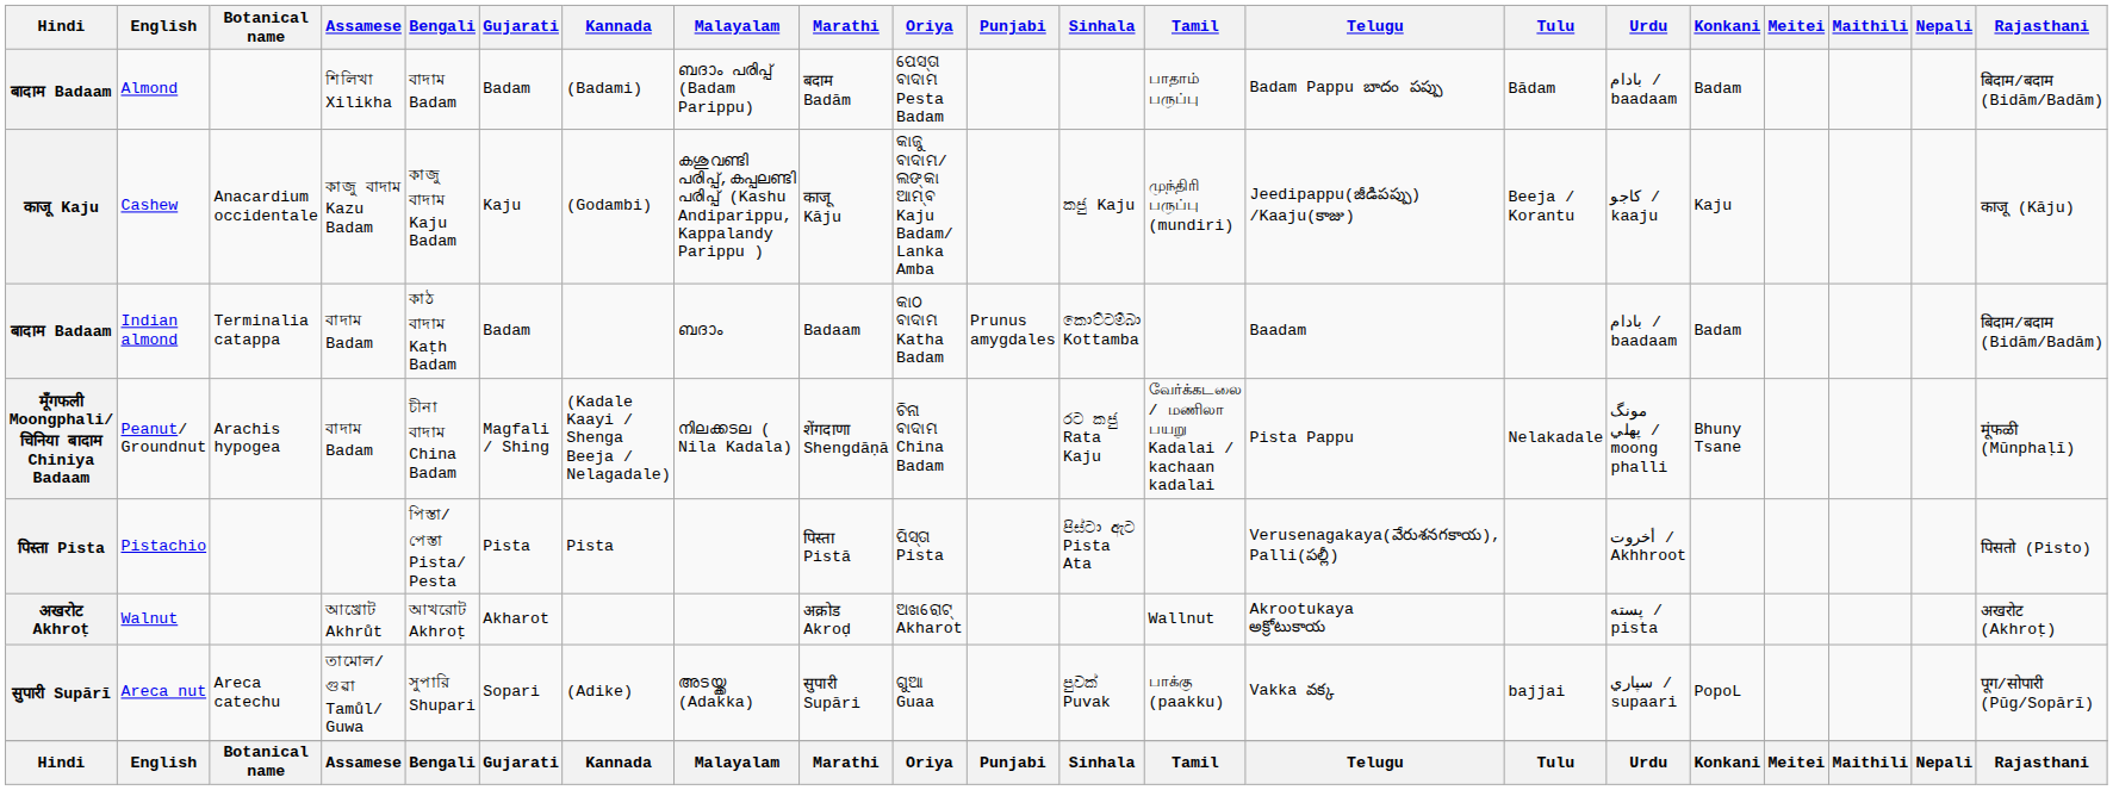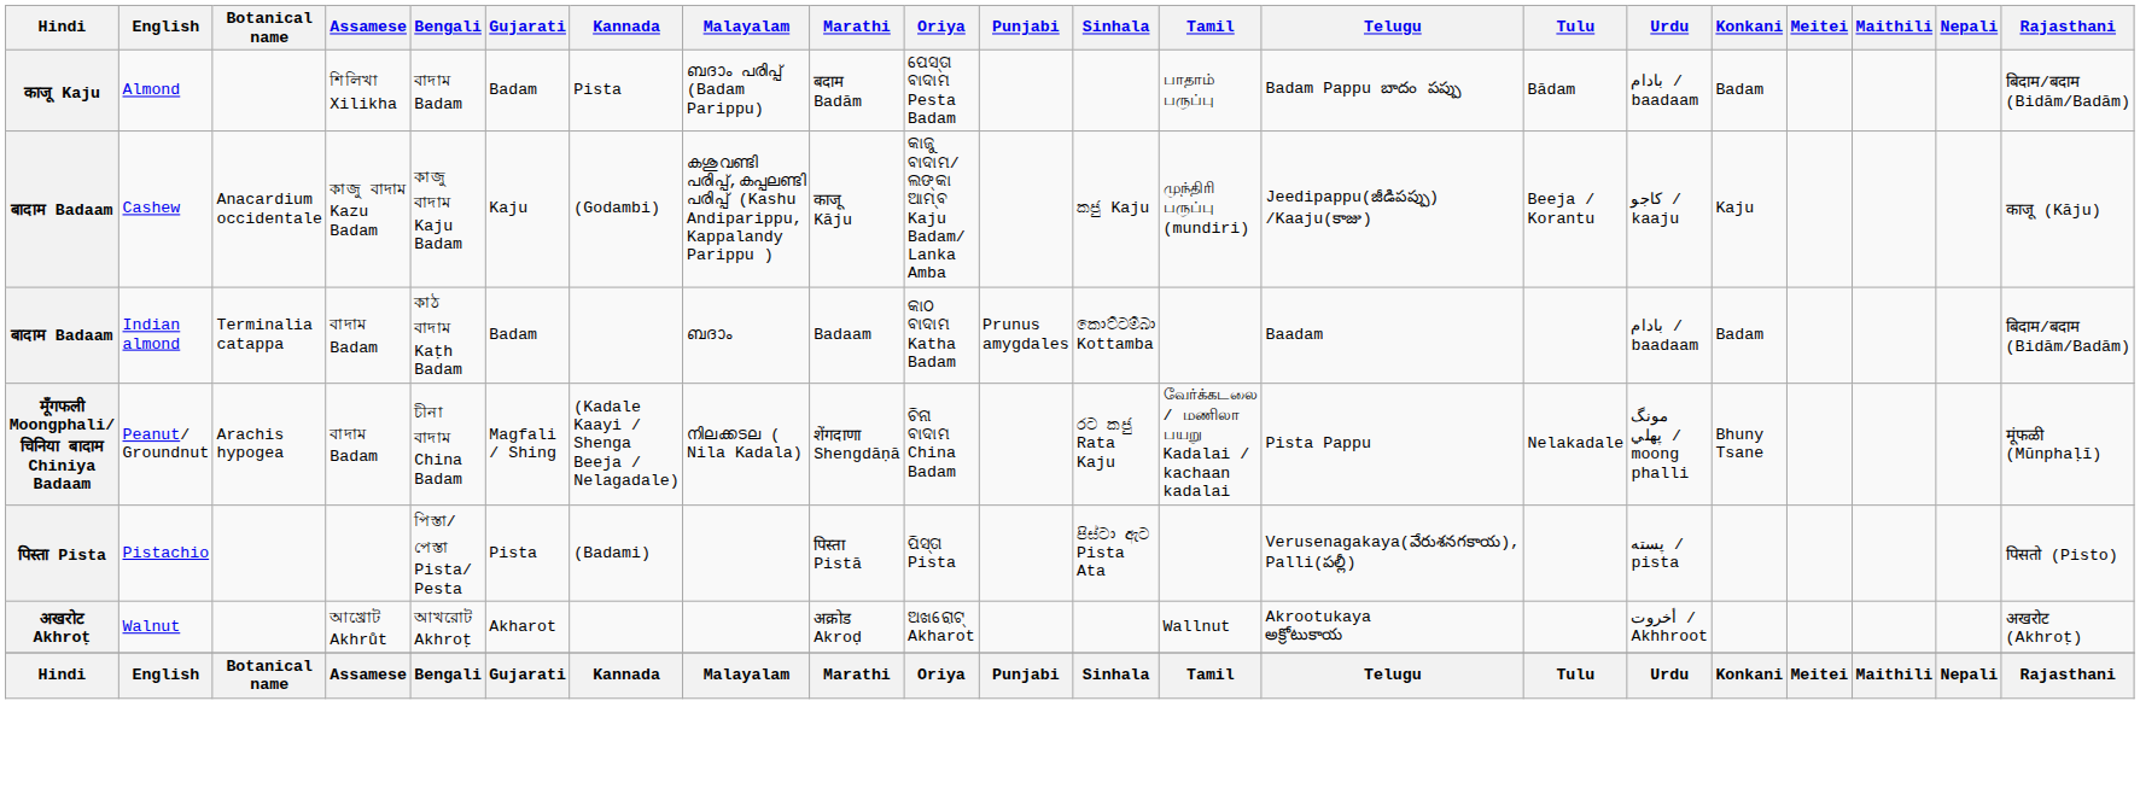 <table class="wikitable sortable">
 <tr>
 <th>Hindi</th>
 <th>English</th>
 <th>Botanical name</th>
 <th><a href='#'>Assamese</a></th>
 <th><a href='#'>Bengali</a></th>
 <th><a href='#'>Gujarati</a></th>
 <th><a href='#'>Kannada</a></th>
 <th><a href='#'>Malayalam</a></th>
 <th><a href='#'>Marathi</a></th>
 <th><a href='#'>Oriya</a></th>
 <th><a href='#'>Punjabi</a></th>
 <th><a href='#'>Sinhala</a></th>
 <th><a href='#'>Tamil</a></th>
 <th><a href='#'>Telugu</a></th>
 <th><a href='#'>Tulu</a></th>
 <th><a href='#'>Urdu</a></th>
 <th><a href='#'>Konkani</a></th>
 <th><a href='#'>Meitei</a></th>
 <th><a href='#'>Maithili</a></th>
 <th><a href='#'>Nepali</a></th>
 <th><a href='#'>Rajasthani</a></th>
 </tr>
 <tr>
-<th>बादाम Badaam</th>
+<th>काजू Kaju</th>
 <td><a href='#'>Almond</a></td>
 <td></td>
 <td>শিলিখা<br>Xilikha</td>
 <td>বাদাম<br>Badam</td>
 <td>Badam</td>
-<td> (Badami)</td>
+<td>Pista</td>
 <td>ബദാം പരിപ്പ് (Badam Parippu)</td>
 <td>बदाम<br>Badām</td>
 <td>ପେସ୍ତା ବାଦାମ<br>Pesta Badam</td>
 <td></td>
 <td></td>
 <td>பாதாம் பருப்பு</td>
 <td>Badam Pappu బాదం పప్పు</td>
 <td>Bādam</td>
 <td>بادام / baadaam</td>
 <td>Badam</td>
 <td></td>
 <td></td>
 <td></td>
 <td>बिदाम/बदाम (Bidām/Badām)</td>
 </tr>
 <tr>
-<th>काजू Kaju</th>
+<th>बादाम Badaam</th>
 <td><a href='#'>Cashew</a></td>
 <td>Anacardium occidentale</td>
 <td>কাজু বাদাম<br>Kazu Badam</td>
 <td>কাজু বাদাম<br>Kaju Badam</td>
 <td>Kaju</td>
 <td> (Godambi)</td>
 <td>കശുവണ്ടി പരിപ്പ്,കപ്പലണ്ടി പരിപ്പ്  (Kashu Andiparippu, Kappalandy Parippu )</td>
 <td>काजू<br>Kāju</td>
 <td>କାଜୁ ବାଦାମ/ଲଙ୍କା ଆମ୍ବ<br>Kaju Badam/ Lanka Amba</td>
 <td></td>
 <td>කජු Kaju</td>
 <td>முந்திரி பருப்பு (mundiri)</td>
 <td>Jeedipappu(జీడిపప్పు)<br>/Kaaju(కాజు)</td>
 <td>Beeja / Korantu</td>
 <td>كاجو / kaaju</td>
 <td>Kaju</td>
 <td></td>
 <td></td>
 <td></td>
 <td>काजू (Kāju)</td>
 </tr>
 <tr>
 <th>बादाम Badaam</th>
 <td><a href='#'>Indian almond</a></td>
 <td>Terminalia catappa</td>
 <td>বাদাম<br>Badam</td>
 <td>কাঠ বাদাম<br>Kaṭh Badam</td>
 <td>Badam</td>
 <td></td>
 <td>ബദാം</td>
 <td>Badaam</td>
 <td>କାଠ ବାଦାମ<br>Katha Badam</td>
 <td>Prunus amygdales</td>
 <td>කොට්ටම්බා Kottamba</td>
 <td></td>
 <td>Baadam</td>
 <td></td>
 <td>بادام / baadaam</td>
 <td>Badam</td>
 <td></td>
 <td></td>
 <td></td>
 <td>बिदाम/बदाम (Bidām/Badām)</td>
 </tr>
 <tr>
 <th>मूँगफली Moongphali/<br>चिनिया बादाम Chiniya Badaam</th>
 <td><a href='#'>Peanut</a>/ Groundnut</td>
 <td>Arachis hypogea</td>
 <td>বাদাম<br>Badam</td>
 <td>চীনা বাদাম<br>China Badam</td>
 <td>Magfali / Shing</td>
 <td> (Kadale Kaayi / Shenga Beeja / Nelagadale)</td>
 <td>നിലക്കടല ( Nila Kadala)</td>
 <td>शेंगदाणा<br>Shengdāṇā</td>
 <td>ଚିନା ବାଦାମ<br>China Badam</td>
 <td></td>
 <td>රට කජු Rata Kaju</td>
 <td>வேர்க்கடலை / மணிலா பயறு Kadalai / kachaan kadalai</td>
 <td>Pista Pappu</td>
 <td>Nelakadale</td>
 <td>مونگ پهلي / moong phalli</td>
 <td>Bhuny Tsane</td>
 <td></td>
 <td></td>
 <td></td>
 <td>मूंफळी (Mūnphaḷī)</td>
 </tr>
 <tr>
 <th>पिस्ता Pista</th>
 <td><a href='#'>Pistachio</a></td>
 <td></td>
 <td></td>
 <td>পিস্তা/পেস্তা<br>Pista/ Pesta</td>
 <td>Pista</td>
-<td>Pista</td>
+<td> (Badami)</td>
 <td></td>
 <td>पिस्ता<br>Pistā</td>
 <td>ପିସ୍ତା<br>Pista</td>
 <td></td>
 <td>පිස්ටා ඇට Pista Ata</td>
 <td></td>
 <td>Verusenagakaya(వేరుశనగకాయ), Palli(పల్లీ)</td>
 <td></td>
-<td>أخروت / Akhhroot</td>
+<td>پسته / pista</td>
 <td></td>
 <td></td>
 <td></td>
 <td></td>
 <td>पिसतो (Pisto)</td>
 </tr>
 <tr>
 <th>अखरोट Akhroṭ</th>
 <td><a href='#'>Walnut</a></td>
 <td></td>
 <td>আখ্ৰোট<br>Akhrůt</td>
 <td>আখরোট<br>Akhroṭ</td>
 <td>Akharot</td>
 <td></td>
 <td></td>
 <td>अक्रोड<br>Akroḍ</td>
 <td>ଅଖରୋଟ୍<br>Akharot</td>
 <td></td>
 <td></td>
 <td>Wallnut</td>
 <td>Akrootukaya<br>అక్రోటుకాయ</td>
 <td></td>
-<td>پسته / pista</td>
+<td>أخروت / Akhhroot</td>
 <td></td>
 <td></td>
 <td></td>
 <td></td>
 <td>अखरोट (Akhroṭ)</td>
-</tr>
-<tr>
-<th>सुपारी Supārī</th>
-<td><a href='#'>Areca nut</a></td>
-<td>Areca catechu</td>
-<td>তামোল/ গুৱা<br>Tamůl/ Guwa</td>
-<td>সুপারি<br>Shupari</td>
-<td>Sopari</td>
-<td> (Adike)</td>
-<td>അടയ്ക്ക (Adakka)</td>
-<td>सुपारी<br>Supāri</td>
-<td>ଗୁଆ<br>Guaa</td>
-<td></td>
-<td>පුවක් Puvak</td>
-<td>பாக்கு (paakku)</td>
-<td>Vakka వక్క</td>
-<td>bajjai</td>
-<td>سپاري / supaari</td>
-<td>PopoL</td>
-<td></td>
-<td></td>
-<td></td>
-<td>पूग/सोपारी (Pūg/Sopārī)</td>
 </tr>
 <tr>
 </tr>
 <tr class="sortbottom">
 <th>Hindi</th>
 <th>English</th>
 <th>Botanical name</th>
 <th>Assamese</th>
 <th>Bengali</th>
 <th>Gujarati</th>
 <th>Kannada</th>
 <th>Malayalam</th>
 <th>Marathi</th>
 <th>Oriya</th>
 <th>Punjabi</th>
 <th>Sinhala</th>
 <th>Tamil</th>
 <th>Telugu</th>
 <th>Tulu</th>
 <th>Urdu</th>
 <th>Konkani</th>
 <th>Meitei</th>
 <th>Maithili</th>
 <th>Nepali</th>
 <th>Rajasthani</th>
 </tr>
 </table>
